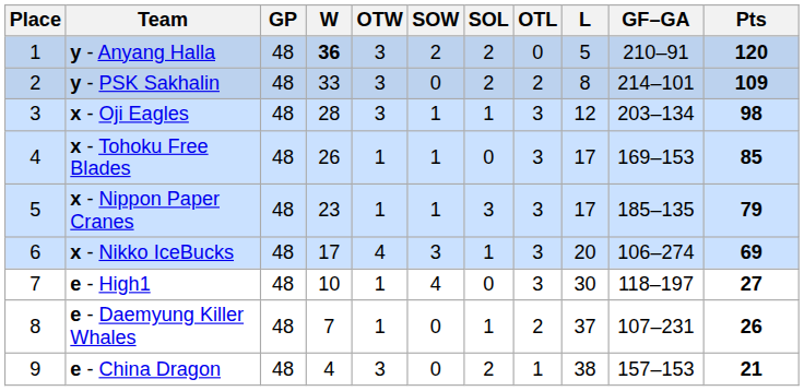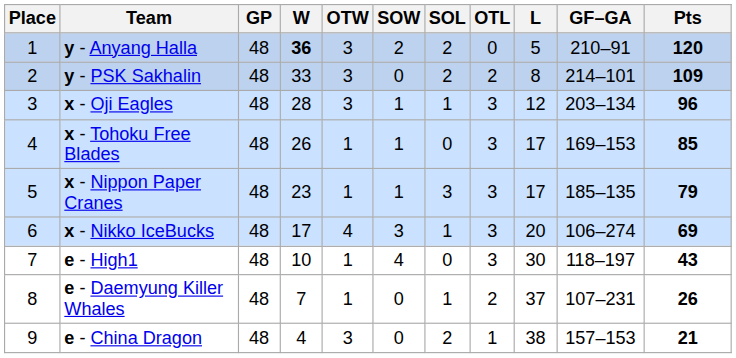 <table class="wikitable">
 <tr>
 <th width="30">Place</th>
 <th width="150" align="left">Team</th>
 <th width="30">GP</th>
 <th width="30">W</th>
 <th width="30">OTW</th>
 <th width="30">SOW</th>
 <th width="30">SOL</th>
 <th width="30">OTL</th>
 <th width="30">L</th>
 <th width="70">GF–GA</th>
 <th width="70">Pts</th>
 </tr>
 <tr bgcolor="#BCD2EE" align="center">
 <td>1</td>
 <td align="left"><strong>y</strong> - <a href='#'>Anyang Halla</a></td>
 <td>48</td>
 <td><strong>36</strong></td>
 <td>3</td>
 <td>2</td>
 <td>2</td>
 <td>0</td>
 <td>5</td>
 <td>210–91</td>
 <td><strong>120</strong></td>
 </tr>
 <tr bgcolor="#BCD2EE" align="center">
 <td>2</td>
 <td align="left"><strong>y</strong> - <a href='#'>PSK Sakhalin</a></td>
 <td>48</td>
 <td>33</td>
 <td>3</td>
 <td>0</td>
 <td>2</td>
 <td>2</td>
 <td>8</td>
 <td>214–101</td>
 <td><strong>109</strong></td>
 </tr>
 <tr bgcolor="#CAE1FF" align="center">
 <td>3</td>
 <td align="left"><strong>x</strong> - <a href='#'>Oji Eagles</a></td>
 <td>48</td>
 <td>28</td>
 <td>3</td>
 <td>1</td>
 <td>1</td>
 <td>3</td>
 <td>12</td>
 <td>203–134</td>
-<td><strong>98</strong></td>
+<td><strong>96</strong></td>
 </tr>
 <tr bgcolor="#CAE1FF" align="center">
 <td>4</td>
 <td align="left"><strong>x</strong> - <a href='#'>Tohoku Free Blades</a></td>
 <td>48</td>
 <td>26</td>
 <td>1</td>
 <td>1</td>
 <td>0</td>
 <td>3</td>
 <td>17</td>
 <td>169–153</td>
 <td><strong>85</strong></td>
 </tr>
 <tr bgcolor="#CAE1FF" align="center">
 <td>5</td>
 <td align="left"><strong>x</strong> - <a href='#'>Nippon Paper Cranes</a></td>
 <td>48</td>
 <td>23</td>
 <td>1</td>
 <td>1</td>
 <td>3</td>
 <td>3</td>
 <td>17</td>
 <td>185–135</td>
 <td><strong>79</strong></td>
 </tr>
 <tr bgcolor="#CAE1FF" align="center">
 <td>6</td>
 <td align="left"><strong>x</strong> - <a href='#'>Nikko IceBucks</a></td>
 <td>48</td>
 <td>17</td>
 <td>4</td>
 <td>3</td>
 <td>1</td>
 <td>3</td>
 <td>20</td>
 <td>106–274</td>
 <td><strong>69</strong></td>
 </tr>
 <tr bgcolor="#FFFFFF" align="center">
 <td>7</td>
 <td align="left"><strong>e</strong> - <a href='#'>High1</a></td>
 <td>48</td>
 <td>10</td>
 <td>1</td>
 <td>4</td>
 <td>0</td>
 <td>3</td>
 <td>30</td>
 <td>118–197</td>
-<td><strong>27</strong></td>
+<td><strong>43</strong></td>
 </tr>
 <tr bgcolor="#FFFFFF" align="center">
 <td>8</td>
 <td align="left"><strong>e</strong> - <a href='#'>Daemyung Killer Whales</a></td>
 <td>48</td>
 <td>7</td>
 <td>1</td>
 <td>0</td>
 <td>1</td>
 <td>2</td>
 <td>37</td>
 <td>107–231</td>
 <td><strong>26</strong></td>
 </tr>
 <tr bgcolor="#FFFFFF" align="center">
 <td>9</td>
 <td align="left"><strong>e</strong> - <a href='#'>China Dragon</a></td>
 <td>48</td>
 <td>4</td>
 <td>3</td>
 <td>0</td>
 <td>2</td>
 <td>1</td>
 <td>38</td>
 <td>157–153</td>
 <td><strong>21</strong></td>
 </tr>
 </table>
